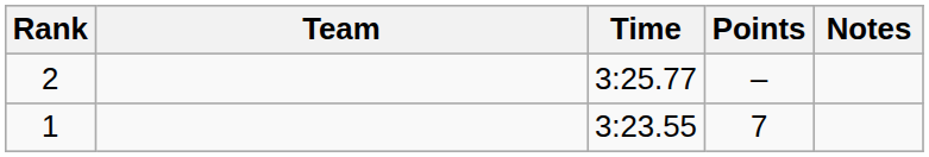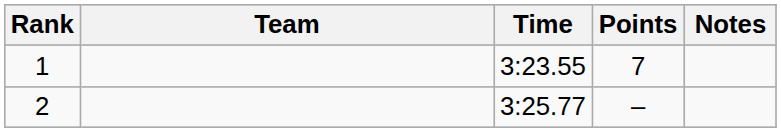 <table class="wikitable" style="text-align:center">
 <tr>
 <th>Rank</th>
 <th style="width:250px;">Team</th>
 <th style="width:50px;">Time</th>
 <th style="width:50px;">Points</th>
 <th style="width:50px;">Notes</th>
 </tr>
 <tr>
+<td style="vertical-align:top;">1</td>
+<td></td>
+<td style="vertical-align:top;">3:23.55</td>
+<td style="vertical-align:top;">7</td>
+<td style="vertical-align:top;"></td>
+</tr>
+<tr>
 <td style="vertical-align:top;">2</td>
 <td></td>
 <td style="vertical-align:top;">3:25.77</td>
 <td style="vertical-align:top;">–</td>
 <td style="vertical-align:top;"></td>
 </tr>
-<tr>
-<td style="vertical-align:top;">1</td>
-<td></td>
-<td style="vertical-align:top;">3:23.55</td>
-<td style="vertical-align:top;">7</td>
-<td style="vertical-align:top;"></td>
-</tr>
 </table>
